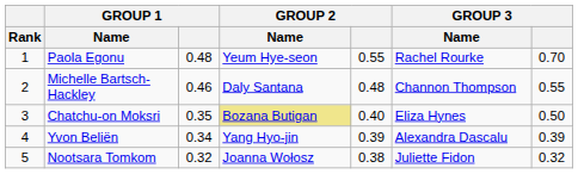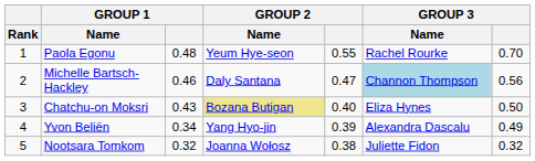 <table class="wikitable" style="font-size:90%">
 <tr>
 <th></th>
 <th colspan="2">GROUP 1</th>
 <th colspan="2">GROUP 2</th>
 <th colspan="2">GROUP 3</th>
 </tr>
 <tr>
 <th width=30>Rank</th>
 <th width=250>Name</th>
 <th width=50></th>
 <th width=250>Name</th>
 <th width=50></th>
 <th width=250>Name</th>
 <th width=50></th>
 </tr>
 <tr>
 <td align=center>1</td>
 <td> <a href='#'>Paola Egonu</a></td>
 <td align=center>0.48</td>
 <td> <a href='#'>Yeum Hye-seon</a></td>
 <td align=center>0.55</td>
 <td> <a href='#'>Rachel Rourke</a></td>
 <td align=center>0.70</td>
 </tr>
 <tr>
 <td align=center>2</td>
 <td> <a href='#'>Michelle Bartsch-Hackley</a></td>
 <td align=center>0.46</td>
 <td> <a href='#'>Daly Santana</a></td>
-<td align=center>0.48</td>
-<td> <a href='#'>Channon Thompson</a></td>
-<td align=center>0.55</td>
+<td align=center>0.47</td>
+<td style="background: lightblue;"> <a href='#'>Channon Thompson</a></td>
+<td align=center>0.56</td>
 </tr>
 <tr>
 <td align=center>3</td>
 <td> <a href='#'>Chatchu-on Moksri</a></td>
-<td align=center>0.35</td>
+<td align=center>0.43</td>
 <td style="background: khaki;"> <a href='#'>Bozana Butigan</a></td>
 <td align=center>0.40</td>
 <td> <a href='#'>Eliza Hynes</a></td>
 <td align=center>0.50</td>
 </tr>
 <tr>
 <td align=center>4</td>
 <td> <a href='#'>Yvon Beliën</a></td>
 <td align=center>0.34</td>
 <td> <a href='#'>Yang Hyo-jin</a></td>
 <td align=center>0.39</td>
 <td> <a href='#'>Alexandra Dascalu</a></td>
-<td align=center>0.39</td>
+<td align=center>0.49</td>
 </tr>
 <tr>
 <td align=center>5</td>
 <td> <a href='#'>Nootsara Tomkom</a></td>
 <td align=center>0.32</td>
 <td> <a href='#'>Joanna Wołosz</a></td>
 <td align=center>0.38</td>
 <td> <a href='#'>Juliette Fidon</a></td>
 <td align=center>0.32</td>
 </tr>
 </table>
